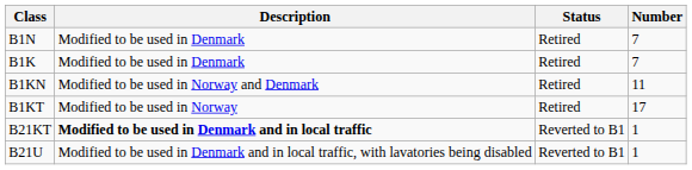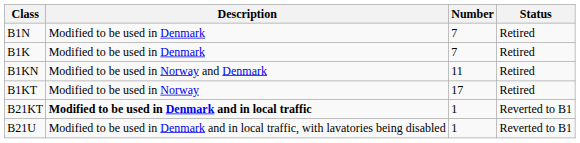 <table class="wikitable sortable">
 <tr>
 <th>Class</th>
 <th>Description</th>
+<th>Number</th>
 <th>Status</th>
-<th>Number</th>
 </tr>
 <tr>
 <td>B1N</td>
 <td>Modified to be used in <a href='#'>Denmark</a></td>
+<td>7</td>
 <td>Retired</td>
-<td>7</td>
 </tr>
 <tr>
 <td>B1K</td>
 <td>Modified to be used in <a href='#'>Denmark</a></td>
+<td>7</td>
 <td>Retired</td>
-<td>7</td>
 </tr>
 <tr>
 <td>B1KN</td>
 <td>Modified to be used in <a href='#'>Norway</a> and <a href='#'>Denmark</a></td>
+<td>11</td>
 <td>Retired</td>
-<td>11</td>
 </tr>
 <tr>
 <td>B1KT</td>
 <td>Modified to be used in <a href='#'>Norway</a></td>
+<td>17</td>
 <td>Retired</td>
-<td>17</td>
 </tr>
 <tr>
 <td>B21KT</td>
 <td><strong>Modified to be used in <a href='#'>Denmark</a> and in local traffic</strong></td>
+<td>1</td>
 <td>Reverted to B1</td>
-<td>1</td>
 </tr>
 <tr>
 <td>B21U</td>
 <td>Modified to be used in <a href='#'>Denmark</a> and in local traffic, with lavatories being disabled</td>
+<td>1</td>
 <td>Reverted to B1</td>
-<td>1</td>
 </tr>
 </table>
